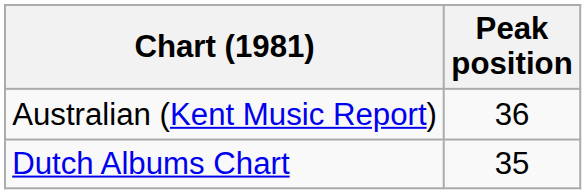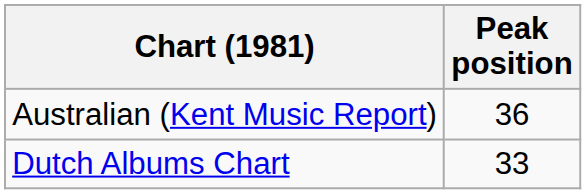 <table class="wikitable">
 <tr>
 <th>Chart (1981)</th>
 <th>Peak<br>position</th>
 </tr>
 <tr>
 <td>Australian (<a href='#'>Kent Music Report</a>)</td>
 <td align="center">36</td>
 </tr>
 <tr>
 <td><a href='#'>Dutch Albums Chart</a></td>
-<td align="center">35</td>
+<td align="center">33</td>
 </tr>
 </table>
